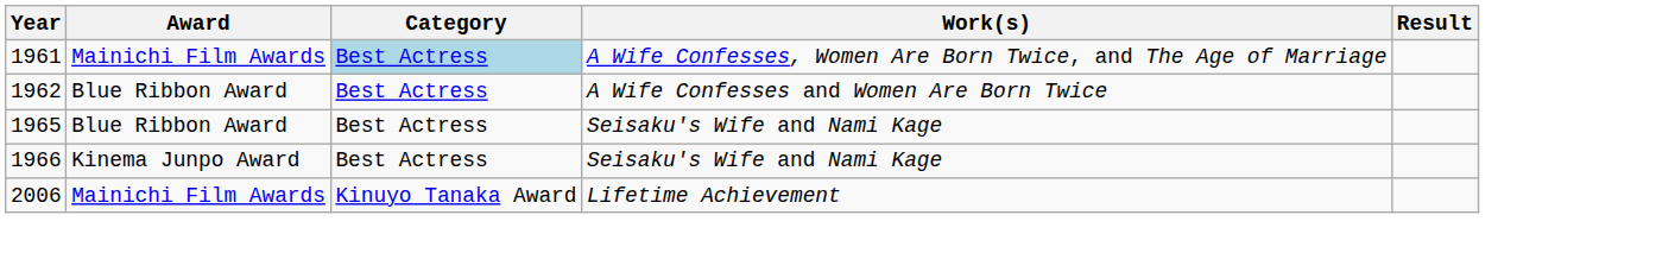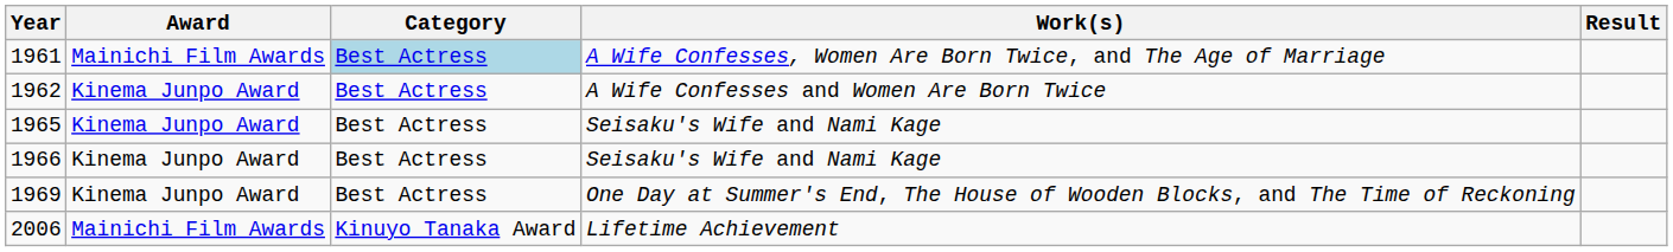 <table class="wikitable sortable">
 <tr>
 <th>Year</th>
 <th>Award</th>
 <th>Category</th>
 <th>Work(s)</th>
 <th>Result</th>
 </tr>
 <tr>
 <td>1961</td>
 <td><a href='#'>Mainichi Film Awards</a></td>
 <td style="background: lightblue;"><a href='#'>Best Actress</a></td>
 <td><em><a href='#'>A Wife Confesses</a>, Women Are Born Twice</em>, and <em>The Age of Marriage</em></td>
 <td></td>
 </tr>
 <tr>
 <td>1962</td>
-<td>Blue Ribbon Award</td>
+<td><a href='#'>Kinema Junpo Award</a></td>
 <td><a href='#'>Best Actress</a></td>
 <td><em>A Wife Confesses</em> and <em>Women Are Born Twice</em></td>
 <td></td>
 </tr>
 <tr>
 <td>1965</td>
-<td>Blue Ribbon Award</td>
+<td><a href='#'>Kinema Junpo Award</a></td>
 <td>Best Actress</td>
 <td><em>Seisaku's Wife</em> and <em>Nami Kage</em></td>
 <td></td>
 </tr>
 <tr>
 <td>1966</td>
 <td>Kinema Junpo Award</td>
 <td>Best Actress</td>
 <td><em>Seisaku's Wife</em> and <em>Nami Kage</em></td>
 <td></td>
 </tr>
 <tr>
+<td>1969</td>
+<td>Kinema Junpo Award</td>
+<td>Best Actress</td>
+<td><em>One Day at Summer's End</em>, <em>The House of Wooden Blocks</em>, and <em>The Time of Reckoning</em></td>
+<td></td>
+</tr>
+<tr>
 <td>2006</td>
 <td><a href='#'>Mainichi Film Awards</a></td>
 <td><a href='#'>Kinuyo Tanaka</a> Award</td>
 <td><em>Lifetime Achievement</em></td>
 <td></td>
 </tr>
 </table>
